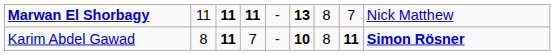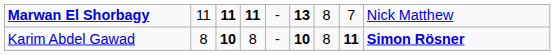 <table class="wikitable">
 <tr>
 <td width=200> <strong><a href='#'>Marwan El Shorbagy</a></strong></td>
 <td style="width:20px; text-align:center;">11</td>
 <td style="width:20px; text-align:center;"><strong>11</strong></td>
 <td style="width:20px; text-align:center;"><strong>11</strong></td>
 <td style="width:20px; text-align:center;">-</td>
 <td style="width:20px; text-align:center;"><strong>13</strong></td>
 <td style="width:20px; text-align:center;">8</td>
 <td style="width:20px; text-align:center;">7</td>
 <td width=200> <a href='#'>Nick Matthew</a></td>
 </tr>
 <tr>
 <td> <a href='#'>Karim Abdel Gawad</a></td>
 <td style="text-align:center;">8</td>
-<td style="text-align:center;"><strong>11</strong></td>
-<td style="text-align:center;">7</td>
+<td style="text-align:center;"><strong>10</strong></td>
+<td style="text-align:center;">8</td>
 <td style="text-align:center;">-</td>
 <td style="text-align:center;"><strong>10</strong></td>
 <td style="text-align:center;">8</td>
 <td style="text-align:center;"><strong>11</strong></td>
 <td width=200> <strong><a href='#'>Simon Rösner</a></strong></td>
 </tr>
 </table>
